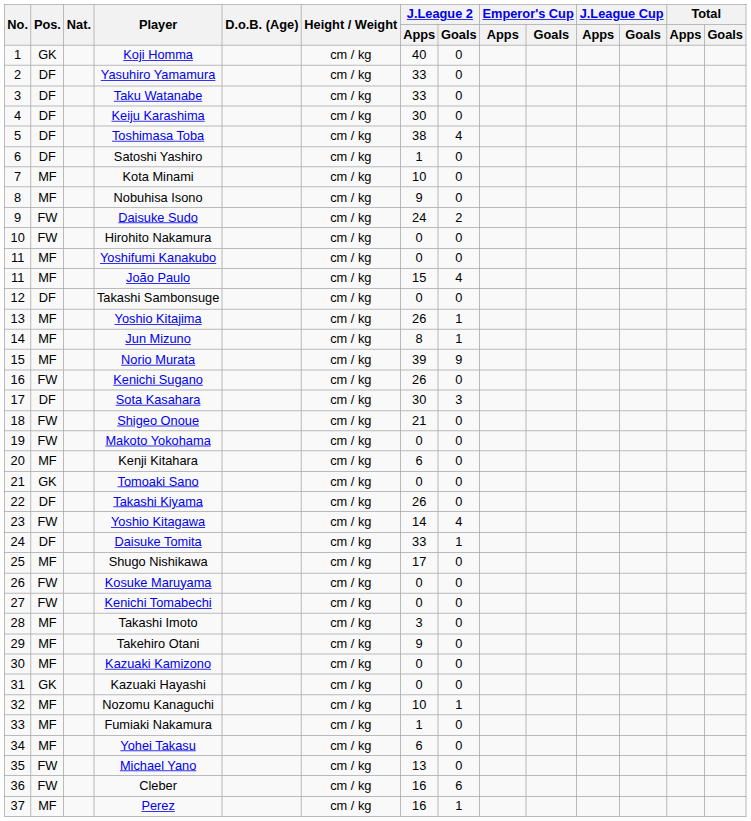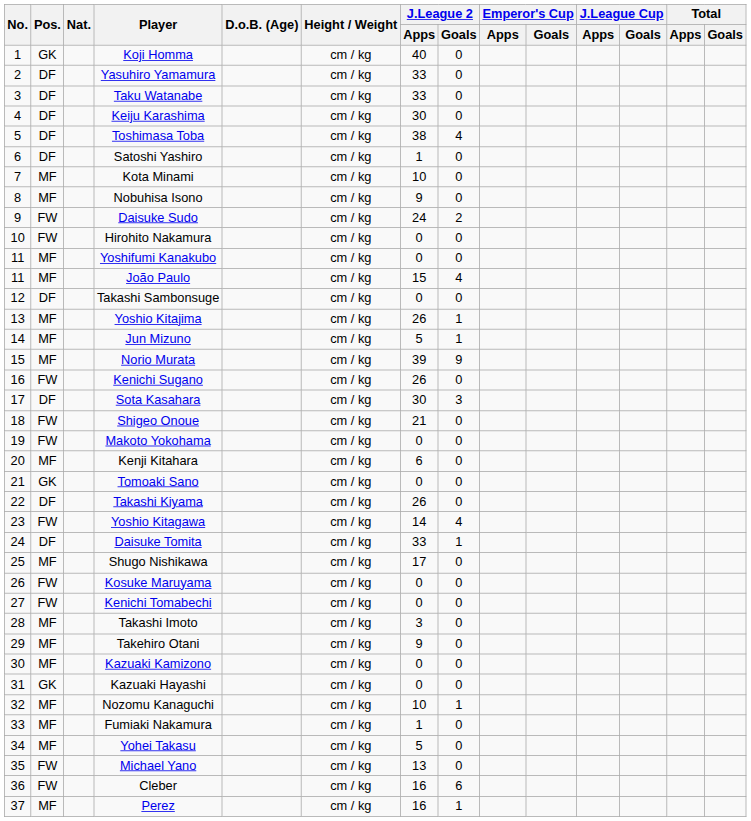 <table class="wikitable" style="text-align:center;">
 <tr>
 <th rowspan="2">No.</th>
 <th rowspan="2">Pos.</th>
 <th rowspan="2">Nat.</th>
 <th rowspan="2">Player</th>
 <th rowspan="2">D.o.B. (Age)</th>
 <th rowspan="2">Height / Weight</th>
 <th colspan="2"><a href='#'>J.League 2</a></th>
 <th colspan="2"><a href='#'>Emperor's Cup</a></th>
 <th colspan="2"><a href='#'>J.League Cup</a></th>
 <th colspan="2">Total</th>
 </tr>
 <tr>
 <th>Apps</th>
 <th>Goals</th>
 <th>Apps</th>
 <th>Goals</th>
 <th>Apps</th>
 <th>Goals</th>
 <th>Apps</th>
 <th>Goals</th>
 </tr>
 <tr>
 <td>1</td>
 <td>GK</td>
 <td></td>
 <td><a href='#'>Koji Homma</a></td>
 <td></td>
 <td>cm / kg</td>
 <td>40</td>
 <td>0</td>
 <td></td>
 <td></td>
 <td></td>
 <td></td>
 <td></td>
 <td></td>
 </tr>
 <tr>
 <td>2</td>
 <td>DF</td>
 <td></td>
 <td><a href='#'>Yasuhiro Yamamura</a></td>
 <td></td>
 <td>cm / kg</td>
 <td>33</td>
 <td>0</td>
 <td></td>
 <td></td>
 <td></td>
 <td></td>
 <td></td>
 <td></td>
 </tr>
 <tr>
 <td>3</td>
 <td>DF</td>
 <td></td>
 <td><a href='#'>Taku Watanabe</a></td>
 <td></td>
 <td>cm / kg</td>
 <td>33</td>
 <td>0</td>
 <td></td>
 <td></td>
 <td></td>
 <td></td>
 <td></td>
 <td></td>
 </tr>
 <tr>
 <td>4</td>
 <td>DF</td>
 <td></td>
 <td><a href='#'>Keiju Karashima</a></td>
 <td></td>
 <td>cm / kg</td>
 <td>30</td>
 <td>0</td>
 <td></td>
 <td></td>
 <td></td>
 <td></td>
 <td></td>
 <td></td>
 </tr>
 <tr>
 <td>5</td>
 <td>DF</td>
 <td></td>
 <td><a href='#'>Toshimasa Toba</a></td>
 <td></td>
 <td>cm / kg</td>
 <td>38</td>
 <td>4</td>
 <td></td>
 <td></td>
 <td></td>
 <td></td>
 <td></td>
 <td></td>
 </tr>
 <tr>
 <td>6</td>
 <td>DF</td>
 <td></td>
 <td>Satoshi Yashiro</td>
 <td></td>
 <td>cm / kg</td>
 <td>1</td>
 <td>0</td>
 <td></td>
 <td></td>
 <td></td>
 <td></td>
 <td></td>
 <td></td>
 </tr>
 <tr>
 <td>7</td>
 <td>MF</td>
 <td></td>
 <td>Kota Minami</td>
 <td></td>
 <td>cm / kg</td>
 <td>10</td>
 <td>0</td>
 <td></td>
 <td></td>
 <td></td>
 <td></td>
 <td></td>
 <td></td>
 </tr>
 <tr>
 <td>8</td>
 <td>MF</td>
 <td></td>
 <td>Nobuhisa Isono</td>
 <td></td>
 <td>cm / kg</td>
 <td>9</td>
 <td>0</td>
 <td></td>
 <td></td>
 <td></td>
 <td></td>
 <td></td>
 <td></td>
 </tr>
 <tr>
 <td>9</td>
 <td>FW</td>
 <td></td>
 <td><a href='#'>Daisuke Sudo</a></td>
 <td></td>
 <td>cm / kg</td>
 <td>24</td>
 <td>2</td>
 <td></td>
 <td></td>
 <td></td>
 <td></td>
 <td></td>
 <td></td>
 </tr>
 <tr>
 <td>10</td>
 <td>FW</td>
 <td></td>
 <td>Hirohito Nakamura</td>
 <td></td>
 <td>cm / kg</td>
 <td>0</td>
 <td>0</td>
 <td></td>
 <td></td>
 <td></td>
 <td></td>
 <td></td>
 <td></td>
 </tr>
 <tr>
 <td>11</td>
 <td>MF</td>
 <td></td>
 <td><a href='#'>Yoshifumi Kanakubo</a></td>
 <td></td>
 <td>cm / kg</td>
 <td>0</td>
 <td>0</td>
 <td></td>
 <td></td>
 <td></td>
 <td></td>
 <td></td>
 <td></td>
 </tr>
 <tr>
 <td>11</td>
 <td>MF</td>
 <td></td>
 <td><a href='#'>João Paulo</a></td>
 <td></td>
 <td>cm / kg</td>
 <td>15</td>
 <td>4</td>
 <td></td>
 <td></td>
 <td></td>
 <td></td>
 <td></td>
 <td></td>
 </tr>
 <tr>
 <td>12</td>
 <td>DF</td>
 <td></td>
 <td>Takashi Sambonsuge</td>
 <td></td>
 <td>cm / kg</td>
 <td>0</td>
 <td>0</td>
 <td></td>
 <td></td>
 <td></td>
 <td></td>
 <td></td>
 <td></td>
 </tr>
 <tr>
 <td>13</td>
 <td>MF</td>
 <td></td>
 <td><a href='#'>Yoshio Kitajima</a></td>
 <td></td>
 <td>cm / kg</td>
 <td>26</td>
 <td>1</td>
 <td></td>
 <td></td>
 <td></td>
 <td></td>
 <td></td>
 <td></td>
 </tr>
 <tr>
 <td>14</td>
 <td>MF</td>
 <td></td>
 <td><a href='#'>Jun Mizuno</a></td>
 <td></td>
 <td>cm / kg</td>
-<td>8</td>
+<td>5</td>
 <td>1</td>
 <td></td>
 <td></td>
 <td></td>
 <td></td>
 <td></td>
 <td></td>
 </tr>
 <tr>
 <td>15</td>
 <td>MF</td>
 <td></td>
 <td><a href='#'>Norio Murata</a></td>
 <td></td>
 <td>cm / kg</td>
 <td>39</td>
 <td>9</td>
 <td></td>
 <td></td>
 <td></td>
 <td></td>
 <td></td>
 <td></td>
 </tr>
 <tr>
 <td>16</td>
 <td>FW</td>
 <td></td>
 <td><a href='#'>Kenichi Sugano</a></td>
 <td></td>
 <td>cm / kg</td>
 <td>26</td>
 <td>0</td>
 <td></td>
 <td></td>
 <td></td>
 <td></td>
 <td></td>
 <td></td>
 </tr>
 <tr>
 <td>17</td>
 <td>DF</td>
 <td></td>
 <td><a href='#'>Sota Kasahara</a></td>
 <td></td>
 <td>cm / kg</td>
 <td>30</td>
 <td>3</td>
 <td></td>
 <td></td>
 <td></td>
 <td></td>
 <td></td>
 <td></td>
 </tr>
 <tr>
 <td>18</td>
 <td>FW</td>
 <td></td>
 <td><a href='#'>Shigeo Onoue</a></td>
 <td></td>
 <td>cm / kg</td>
 <td>21</td>
 <td>0</td>
 <td></td>
 <td></td>
 <td></td>
 <td></td>
 <td></td>
 <td></td>
 </tr>
 <tr>
 <td>19</td>
 <td>FW</td>
 <td></td>
 <td><a href='#'>Makoto Yokohama</a></td>
 <td></td>
 <td>cm / kg</td>
 <td>0</td>
 <td>0</td>
 <td></td>
 <td></td>
 <td></td>
 <td></td>
 <td></td>
 <td></td>
 </tr>
 <tr>
 <td>20</td>
 <td>MF</td>
 <td></td>
 <td>Kenji Kitahara</td>
 <td></td>
 <td>cm / kg</td>
 <td>6</td>
 <td>0</td>
 <td></td>
 <td></td>
 <td></td>
 <td></td>
 <td></td>
 <td></td>
 </tr>
 <tr>
 <td>21</td>
 <td>GK</td>
 <td></td>
 <td><a href='#'>Tomoaki Sano</a></td>
 <td></td>
 <td>cm / kg</td>
 <td>0</td>
 <td>0</td>
 <td></td>
 <td></td>
 <td></td>
 <td></td>
 <td></td>
 <td></td>
 </tr>
 <tr>
 <td>22</td>
 <td>DF</td>
 <td></td>
 <td><a href='#'>Takashi Kiyama</a></td>
 <td></td>
 <td>cm / kg</td>
 <td>26</td>
 <td>0</td>
 <td></td>
 <td></td>
 <td></td>
 <td></td>
 <td></td>
 <td></td>
 </tr>
 <tr>
 <td>23</td>
 <td>FW</td>
 <td></td>
 <td><a href='#'>Yoshio Kitagawa</a></td>
 <td></td>
 <td>cm / kg</td>
 <td>14</td>
 <td>4</td>
 <td></td>
 <td></td>
 <td></td>
 <td></td>
 <td></td>
 <td></td>
 </tr>
 <tr>
 <td>24</td>
 <td>DF</td>
 <td></td>
 <td><a href='#'>Daisuke Tomita</a></td>
 <td></td>
 <td>cm / kg</td>
 <td>33</td>
 <td>1</td>
 <td></td>
 <td></td>
 <td></td>
 <td></td>
 <td></td>
 <td></td>
 </tr>
 <tr>
 <td>25</td>
 <td>MF</td>
 <td></td>
 <td>Shugo Nishikawa</td>
 <td></td>
 <td>cm / kg</td>
 <td>17</td>
 <td>0</td>
 <td></td>
 <td></td>
 <td></td>
 <td></td>
 <td></td>
 <td></td>
 </tr>
 <tr>
 <td>26</td>
 <td>FW</td>
 <td></td>
 <td><a href='#'>Kosuke Maruyama</a></td>
 <td></td>
 <td>cm / kg</td>
 <td>0</td>
 <td>0</td>
 <td></td>
 <td></td>
 <td></td>
 <td></td>
 <td></td>
 <td></td>
 </tr>
 <tr>
 <td>27</td>
 <td>FW</td>
 <td></td>
 <td><a href='#'>Kenichi Tomabechi</a></td>
 <td></td>
 <td>cm / kg</td>
 <td>0</td>
 <td>0</td>
 <td></td>
 <td></td>
 <td></td>
 <td></td>
 <td></td>
 <td></td>
 </tr>
 <tr>
 <td>28</td>
 <td>MF</td>
 <td></td>
 <td>Takashi Imoto</td>
 <td></td>
 <td>cm / kg</td>
 <td>3</td>
 <td>0</td>
 <td></td>
 <td></td>
 <td></td>
 <td></td>
 <td></td>
 <td></td>
 </tr>
 <tr>
 <td>29</td>
 <td>MF</td>
 <td></td>
 <td>Takehiro Otani</td>
 <td></td>
 <td>cm / kg</td>
 <td>9</td>
 <td>0</td>
 <td></td>
 <td></td>
 <td></td>
 <td></td>
 <td></td>
 <td></td>
 </tr>
 <tr>
 <td>30</td>
 <td>MF</td>
 <td></td>
 <td><a href='#'>Kazuaki Kamizono</a></td>
 <td></td>
 <td>cm / kg</td>
 <td>0</td>
 <td>0</td>
 <td></td>
 <td></td>
 <td></td>
 <td></td>
 <td></td>
 <td></td>
 </tr>
 <tr>
 <td>31</td>
 <td>GK</td>
 <td></td>
 <td>Kazuaki Hayashi</td>
 <td></td>
 <td>cm / kg</td>
 <td>0</td>
 <td>0</td>
 <td></td>
 <td></td>
 <td></td>
 <td></td>
 <td></td>
 <td></td>
 </tr>
 <tr>
 <td>32</td>
 <td>MF</td>
 <td></td>
 <td>Nozomu Kanaguchi</td>
 <td></td>
 <td>cm / kg</td>
 <td>10</td>
 <td>1</td>
 <td></td>
 <td></td>
 <td></td>
 <td></td>
 <td></td>
 <td></td>
 </tr>
 <tr>
 <td>33</td>
 <td>MF</td>
 <td></td>
 <td>Fumiaki Nakamura</td>
 <td></td>
 <td>cm / kg</td>
 <td>1</td>
 <td>0</td>
 <td></td>
 <td></td>
 <td></td>
 <td></td>
 <td></td>
 <td></td>
 </tr>
 <tr>
 <td>34</td>
 <td>MF</td>
 <td></td>
 <td><a href='#'>Yohei Takasu</a></td>
 <td></td>
 <td>cm / kg</td>
-<td>6</td>
+<td>5</td>
 <td>0</td>
 <td></td>
 <td></td>
 <td></td>
 <td></td>
 <td></td>
 <td></td>
 </tr>
 <tr>
 <td>35</td>
 <td>FW</td>
 <td></td>
 <td><a href='#'>Michael Yano</a></td>
 <td></td>
 <td>cm / kg</td>
 <td>13</td>
 <td>0</td>
 <td></td>
 <td></td>
 <td></td>
 <td></td>
 <td></td>
 <td></td>
 </tr>
 <tr>
 <td>36</td>
 <td>FW</td>
 <td></td>
 <td>Cleber</td>
 <td></td>
 <td>cm / kg</td>
 <td>16</td>
 <td>6</td>
 <td></td>
 <td></td>
 <td></td>
 <td></td>
 <td></td>
 <td></td>
 </tr>
 <tr>
 <td>37</td>
 <td>MF</td>
 <td></td>
 <td><a href='#'>Perez</a></td>
 <td></td>
 <td>cm / kg</td>
 <td>16</td>
 <td>1</td>
 <td></td>
 <td></td>
 <td></td>
 <td></td>
 <td></td>
 <td></td>
 </tr>
 </table>
